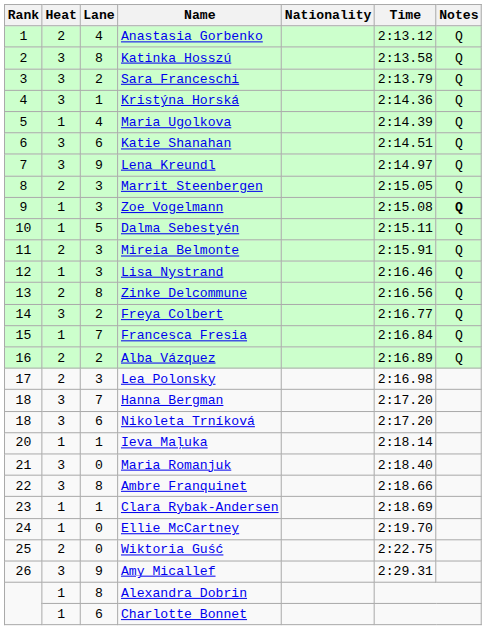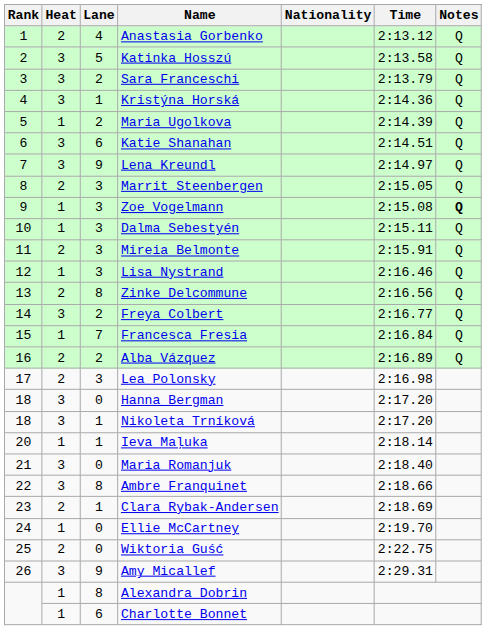 <table class="wikitable sortable" style="text-align:center">
 <tr>
 <th>Rank</th>
 <th>Heat</th>
 <th>Lane</th>
 <th>Name</th>
 <th>Nationality</th>
 <th>Time</th>
 <th>Notes</th>
 </tr>
 <tr bgcolor=ccffcc>
 <td>1</td>
 <td>2</td>
 <td>4</td>
 <td align=left><a href='#'>Anastasia Gorbenko</a></td>
 <td align=left></td>
 <td>2:13.12</td>
 <td>Q</td>
 </tr>
 <tr bgcolor=ccffcc>
 <td>2</td>
 <td>3</td>
-<td>8</td>
+<td>5</td>
 <td align=left><a href='#'>Katinka Hosszú</a></td>
 <td align=left></td>
 <td>2:13.58</td>
 <td>Q</td>
 </tr>
 <tr bgcolor=ccffcc>
 <td>3</td>
 <td>3</td>
 <td>2</td>
 <td align=left><a href='#'>Sara Franceschi</a></td>
 <td align=left></td>
 <td>2:13.79</td>
 <td>Q</td>
 </tr>
 <tr bgcolor=ccffcc>
 <td>4</td>
 <td>3</td>
 <td>1</td>
 <td align=left><a href='#'>Kristýna Horská</a></td>
 <td align=left></td>
 <td>2:14.36</td>
 <td>Q</td>
 </tr>
 <tr bgcolor=ccffcc>
 <td>5</td>
 <td>1</td>
-<td>4</td>
+<td>2</td>
 <td align=left><a href='#'>Maria Ugolkova</a></td>
 <td align=left></td>
 <td>2:14.39</td>
 <td>Q</td>
 </tr>
 <tr bgcolor=ccffcc>
 <td>6</td>
 <td>3</td>
 <td>6</td>
 <td align=left><a href='#'>Katie Shanahan</a></td>
 <td align=left></td>
 <td>2:14.51</td>
 <td>Q</td>
 </tr>
 <tr bgcolor=ccffcc>
 <td>7</td>
 <td>3</td>
 <td>9</td>
 <td align=left><a href='#'>Lena Kreundl</a></td>
 <td align=left></td>
 <td>2:14.97</td>
 <td>Q</td>
 </tr>
 <tr bgcolor=ccffcc>
 <td>8</td>
 <td>2</td>
 <td>3</td>
 <td align=left><a href='#'>Marrit Steenbergen</a></td>
 <td align=left></td>
 <td>2:15.05</td>
 <td>Q</td>
 </tr>
 <tr bgcolor=ccffcc>
 <td>9</td>
 <td>1</td>
 <td>3</td>
 <td align=left><a href='#'>Zoe Vogelmann</a></td>
 <td align=left></td>
 <td>2:15.08</td>
 <td><strong>Q</strong></td>
 </tr>
 <tr bgcolor=ccffcc>
 <td>10</td>
 <td>1</td>
-<td>5</td>
+<td>3</td>
 <td align=left><a href='#'>Dalma Sebestyén</a></td>
 <td align=left></td>
 <td>2:15.11</td>
 <td>Q</td>
 </tr>
 <tr bgcolor=ccffcc>
 <td>11</td>
 <td>2</td>
 <td>3</td>
 <td align=left><a href='#'>Mireia Belmonte</a></td>
 <td align=left></td>
 <td>2:15.91</td>
 <td>Q</td>
 </tr>
 <tr bgcolor=ccffcc>
 <td>12</td>
 <td>1</td>
 <td>3</td>
 <td align=left><a href='#'>Lisa Nystrand</a></td>
 <td align=left></td>
 <td>2:16.46</td>
 <td>Q</td>
 </tr>
 <tr bgcolor=ccffcc>
 <td>13</td>
 <td>2</td>
 <td>8</td>
 <td align=left><a href='#'>Zinke Delcommune</a></td>
 <td align=left></td>
 <td>2:16.56</td>
 <td>Q</td>
 </tr>
 <tr bgcolor=ccffcc>
 <td>14</td>
 <td>3</td>
 <td>2</td>
 <td align=left><a href='#'>Freya Colbert</a></td>
 <td align=left></td>
 <td>2:16.77</td>
 <td>Q</td>
 </tr>
 <tr bgcolor=ccffcc>
 <td>15</td>
 <td>1</td>
 <td>7</td>
 <td align=left><a href='#'>Francesca Fresia</a></td>
 <td align=left></td>
 <td>2:16.84</td>
 <td>Q</td>
 </tr>
 <tr bgcolor=ccffcc>
 <td>16</td>
 <td>2</td>
 <td>2</td>
 <td align=left><a href='#'>Alba Vázquez</a></td>
 <td align=left></td>
 <td>2:16.89</td>
 <td>Q</td>
 </tr>
 <tr>
 <td>17</td>
 <td>2</td>
 <td>3</td>
 <td align=left><a href='#'>Lea Polonsky</a></td>
 <td align=left></td>
 <td>2:16.98</td>
 <td></td>
 </tr>
 <tr>
 <td>18</td>
 <td>3</td>
-<td>7</td>
+<td>0</td>
 <td align=left><a href='#'>Hanna Bergman</a></td>
 <td align=left></td>
 <td>2:17.20</td>
 <td></td>
 </tr>
 <tr>
 <td>18</td>
 <td>3</td>
-<td>6</td>
+<td>1</td>
 <td align=left><a href='#'>Nikoleta Trníková</a></td>
 <td align=left></td>
 <td>2:17.20</td>
 <td></td>
 </tr>
 <tr>
 <td>20</td>
 <td>1</td>
 <td>1</td>
 <td align=left><a href='#'>Ieva Maļuka</a></td>
 <td align=left></td>
 <td>2:18.14</td>
 <td></td>
 </tr>
 <tr>
 <td>21</td>
 <td>3</td>
 <td>0</td>
 <td align=left><a href='#'>Maria Romanjuk</a></td>
 <td align=left></td>
 <td>2:18.40</td>
 <td></td>
 </tr>
 <tr>
 <td>22</td>
 <td>3</td>
 <td>8</td>
 <td align=left><a href='#'>Ambre Franquinet</a></td>
 <td align=left></td>
 <td>2:18.66</td>
 <td></td>
 </tr>
 <tr>
 <td>23</td>
-<td>1</td>
+<td>2</td>
 <td>1</td>
 <td align=left><a href='#'>Clara Rybak-Andersen</a></td>
 <td align=left></td>
 <td>2:18.69</td>
 <td></td>
 </tr>
 <tr>
 <td>24</td>
 <td>1</td>
 <td>0</td>
 <td align=left><a href='#'>Ellie McCartney</a></td>
 <td align=left></td>
 <td>2:19.70</td>
 <td></td>
 </tr>
 <tr>
 <td>25</td>
 <td>2</td>
 <td>0</td>
 <td align=left><a href='#'>Wiktoria Guść</a></td>
 <td align=left></td>
 <td>2:22.75</td>
 <td></td>
 </tr>
 <tr>
 <td>26</td>
 <td>3</td>
 <td>9</td>
 <td align=left><a href='#'>Amy Micallef</a></td>
 <td align=left></td>
 <td>2:29.31</td>
 <td></td>
 </tr>
 <tr>
 <td rowspan=2></td>
 <td>1</td>
 <td>8</td>
 <td align=left><a href='#'>Alexandra Dobrin</a></td>
 <td align=left></td>
 <td colspan=2></td>
 </tr>
 <tr>
 <td>1</td>
 <td>6</td>
 <td align=left><a href='#'>Charlotte Bonnet</a></td>
 <td align=left></td>
 <td colspan=2></td>
 </tr>
 </table>
